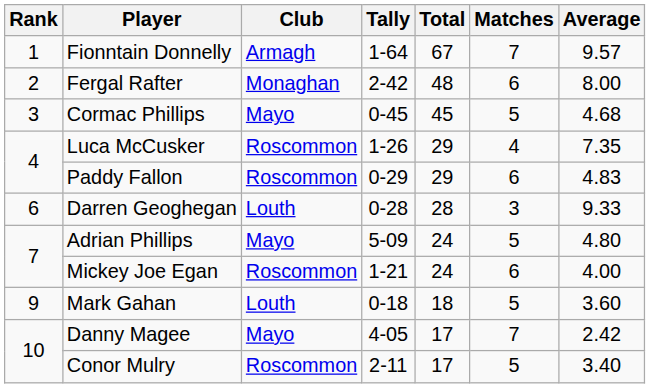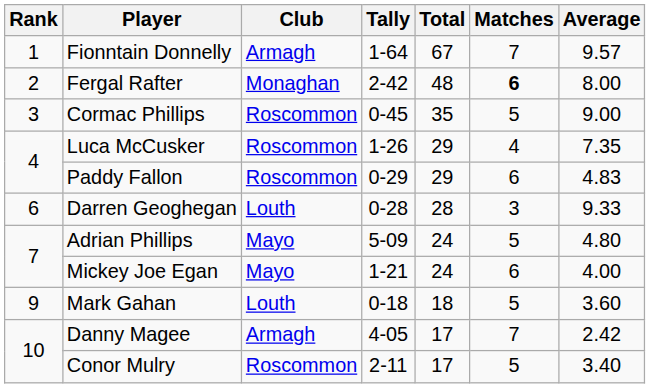 <table class="wikitable">
 <tr>
 <th>Rank</th>
 <th>Player</th>
 <th>Club</th>
 <th>Tally</th>
 <th>Total</th>
 <th>Matches</th>
 <th>Average</th>
 </tr>
 <tr>
 <td rowspan="1" style="text-align:center;">1</td>
 <td>Fionntain Donnelly</td>
 <td><a href='#'>Armagh</a></td>
 <td align=center>1-64</td>
 <td align=center>67</td>
 <td align=center>7</td>
 <td align=center>9.57</td>
 </tr>
 <tr>
 <td rowspan="1" style="text-align:center;">2</td>
 <td>Fergal Rafter</td>
 <td><a href='#'>Monaghan</a></td>
 <td align=center>2-42</td>
 <td align=center>48</td>
-<td align=center>6</td>
+<td align=center><strong>6</strong></td>
 <td align=center>8.00</td>
 </tr>
 <tr>
 <td rowspan="1" style="text-align:center;">3</td>
 <td>Cormac Phillips</td>
-<td><a href='#'>Mayo</a></td>
+<td><a href='#'>Roscommon</a></td>
 <td align=center>0-45</td>
-<td align=center>45</td>
+<td align=center>35</td>
 <td align=center>5</td>
-<td align=center>4.68</td>
+<td align=center>9.00</td>
 </tr>
 <tr>
 <td rowspan="2" style="text-align:center;">4</td>
 <td>Luca McCusker</td>
 <td><a href='#'>Roscommon</a></td>
 <td align=center>1-26</td>
 <td align=center>29</td>
 <td align=center>4</td>
 <td align=center>7.35</td>
 </tr>
 <tr>
 <td>Paddy Fallon</td>
 <td><a href='#'>Roscommon</a></td>
 <td align=center>0-29</td>
 <td align=center>29</td>
 <td align=center>6</td>
 <td align=center>4.83</td>
 </tr>
 <tr>
 <td rowspan="1" style="text-align:center;">6</td>
 <td>Darren Geoghegan</td>
 <td><a href='#'>Louth</a></td>
 <td align=center>0-28</td>
 <td align=center>28</td>
 <td align=center>3</td>
 <td align=center>9.33</td>
 </tr>
 <tr>
 <td rowspan="2" style="text-align:center;">7</td>
 <td>Adrian Phillips</td>
 <td><a href='#'>Mayo</a></td>
 <td align=center>5-09</td>
 <td align=center>24</td>
 <td align=center>5</td>
 <td align=center>4.80</td>
 </tr>
 <tr>
 <td>Mickey Joe Egan</td>
-<td><a href='#'>Roscommon</a></td>
+<td><a href='#'>Mayo</a></td>
 <td align=center>1-21</td>
 <td align=center>24</td>
 <td align=center>6</td>
 <td align=center>4.00</td>
 </tr>
 <tr>
 <td rowspan="1" style="text-align:center;">9</td>
 <td>Mark Gahan</td>
 <td><a href='#'>Louth</a></td>
 <td align=center>0-18</td>
 <td align=center>18</td>
 <td align=center>5</td>
 <td align=center>3.60</td>
 </tr>
 <tr>
 <td rowspan="2" style="text-align:center;">10</td>
 <td>Danny Magee</td>
-<td><a href='#'>Mayo</a></td>
+<td><a href='#'>Armagh</a></td>
 <td align=center>4-05</td>
 <td align=center>17</td>
 <td align=center>7</td>
 <td align=center>2.42</td>
 </tr>
 <tr>
 <td>Conor Mulry</td>
 <td><a href='#'>Roscommon</a></td>
 <td align=center>2-11</td>
 <td align=center>17</td>
 <td align=center>5</td>
 <td align=center>3.40</td>
 </tr>
 </table>
